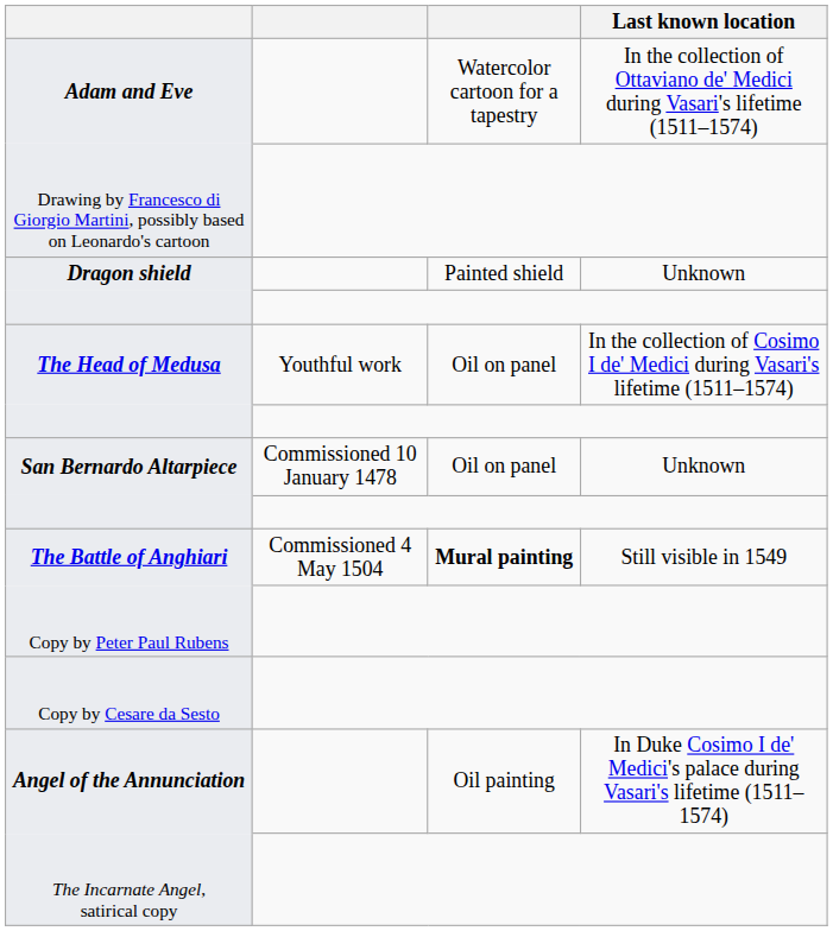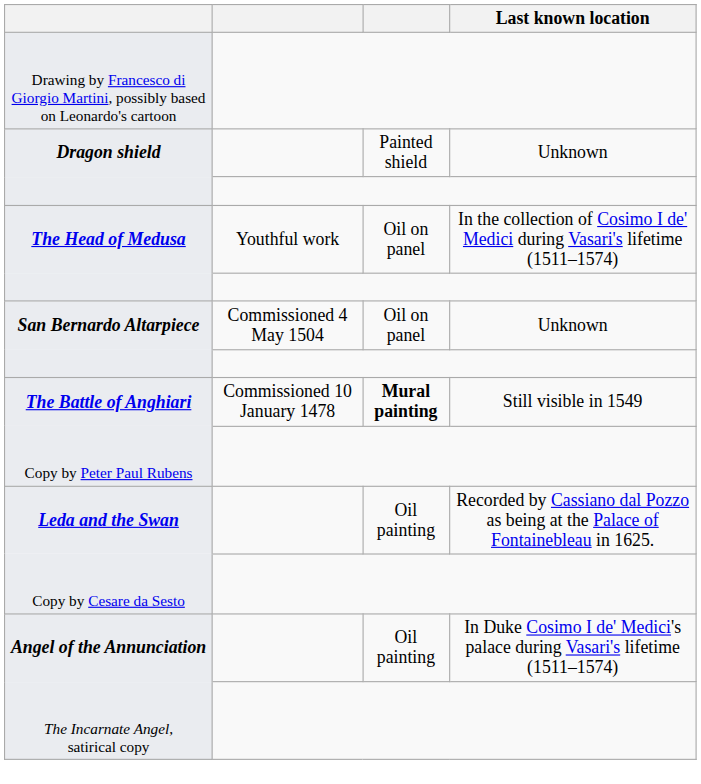 <table class="wikitable sortable" style="font-size:100%; text-align: center; width:100%">
 <tr>
 <th width="180"></th>
 <th></th>
 <th></th>
 <th>Last known location</th>
-</tr>
-<tr>
-<td style="background-color: #EAECF0; border-style: solid solid none solid"><strong><em>Adam and Eve</em></strong><br></td>
-<td></td>
-<td>Watercolor cartoon for a tapestry</td>
-<td>In the collection of <a href='#'>Ottaviano de' Medici</a> during <a href='#'>Vasari</a>'s lifetime (1511–1574)</td>
 </tr>
 <tr class="expand-child">
 <td style="background-color: #EAECF0; border-style: none solid solid solid; font-size: 86%"><br><br>Drawing by <a href='#'>Francesco di Giorgio Martini</a>, possibly based on Leonardo's cartoon</td>
 <td colspan="3"><br></td>
 </tr>
 <tr>
 <td style="background-color: #EAECF0; border-style: solid solid none solid"><strong><em>Dragon shield</em></strong></td>
 <td></td>
 <td>Painted shield</td>
 <td>Unknown</td>
 </tr>
 <tr class="expand-child">
 <td style="background-color: #EAECF0; border-style: none solid solid solid"></td>
 <td colspan="3"><br></td>
 </tr>
 <tr>
 <td style="background-color: #EAECF0; border-style: solid solid none solid"><strong><em><a href='#'>The Head of Medusa</a></em></strong></td>
 <td>Youthful work</td>
 <td>Oil on panel</td>
 <td>In the collection of <a href='#'>Cosimo I de' Medici</a> during <a href='#'>Vasari's</a> lifetime (1511–1574)</td>
 </tr>
 <tr class="expand-child">
 <td style="background-color: #EAECF0; border-style: none solid solid solid"></td>
 <td colspan="3"><br></td>
 </tr>
 <tr>
 <td style="background-color: #EAECF0; border-style: solid solid none solid"><strong><em>San Bernardo Altarpiece</em></strong><br></td>
-<td>Commissioned 10 January 1478</td>
+<td>Commissioned 4 May 1504</td>
 <td>Oil on panel</td>
 <td>Unknown</td>
 </tr>
 <tr class="expand-child">
 <td style="background-color: #EAECF0; border-style: none solid solid solid"></td>
 <td colspan="3"><br></td>
 </tr>
 <tr>
 <td style="background-color: #EAECF0; border-style: solid solid none solid"><strong><em><a href='#'>The Battle of Anghiari</a></em></strong></td>
-<td>Commissioned 4 May 1504</td>
+<td>Commissioned 10 January 1478</td>
 <td><strong>Mural painting</strong></td>
 <td>Still visible in 1549</td>
 </tr>
 <tr class="expand-child">
 <td style="background-color: #EAECF0; border-style: none solid solid solid; font-size: 86%"><br><br>Copy by <a href='#'>Peter Paul Rubens</a></td>
 <td colspan="3"><br></td>
+</tr>
+<tr>
+<td style="background-color: #EAECF0; border-style: solid solid none solid"><strong><em><a href='#'>Leda and the Swan</a></em></strong></td>
+<td></td>
+<td>Oil painting</td>
+<td>Recorded by <a href='#'>Cassiano dal Pozzo</a> as being at the <a href='#'>Palace of Fontainebleau</a> in 1625.</td>
 </tr>
 <tr class="expand-child">
 <td style="background-color: #EAECF0; border-style: none solid solid solid; font-size: 86%"><br><br>Copy by <a href='#'>Cesare da Sesto</a></td>
 <td colspan="3"><br></td>
 </tr>
 <tr>
 <td style="background-color: #EAECF0; border-style: solid solid none solid"><strong><em>Angel of the Annunciation</em></strong></td>
 <td></td>
 <td>Oil painting</td>
 <td>In Duke <a href='#'>Cosimo I de' Medici</a>'s palace during <a href='#'>Vasari's</a> lifetime (1511–1574)</td>
 </tr>
 <tr class="expand-child">
 <td style="background-color: #EAECF0; border-style: none solid solid solid; font-size: 86%"><br><br><em>The Incarnate Angel</em>,<br>satirical copy</td>
 <td colspan="3"><br></td>
 </tr>
 </table>
